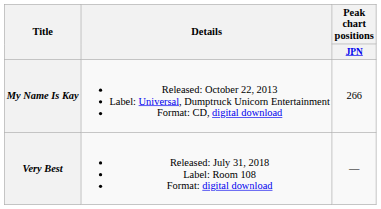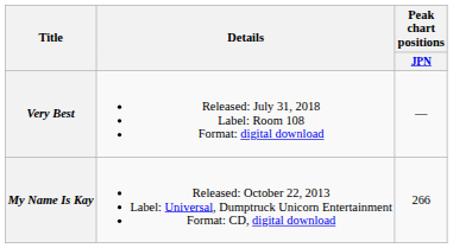 <table class="wikitable plainrowheaders" style="text-align:center;">
 <tr>
 <th scope="col" rowspan="2">Title</th>
 <th scope="col" rowspan="2">Details</th>
 <th colspan="1">Peak chart positions</th>
 </tr>
 <tr>
 <th scope="col" style="width:3em;font-size:90%;"><a href='#'>JPN</a></th>
 </tr>
 <tr>
+<th scope="row"><em>Very Best</em> </th>
+<td><br><ul><li>Released: July 31, 2018</li><li>Label: Room 108</li><li>Format: <a href='#'>digital download</a></li></ul></td>
+<td>—</td>
+</tr>
+<tr>
 <th scope="row"><em>My Name Is Kay</em> </th>
 <td><br><ul><li>Released: October 22, 2013</li><li>Label: <a href='#'>Universal</a>, Dumptruck Unicorn Entertainment</li><li>Format: CD, <a href='#'>digital download</a></li></ul></td>
 <td>266</td>
 </tr>
-<tr>
-<th scope="row"><em>Very Best</em> </th>
-<td><br><ul><li>Released: July 31, 2018</li><li>Label: Room 108</li><li>Format: <a href='#'>digital download</a></li></ul></td>
-<td>—</td>
-</tr>
 </table>
